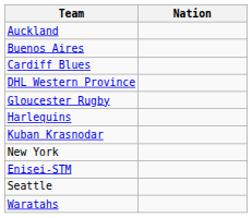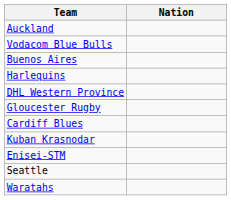 <table class="wikitable sortable">
 <tr>
 <th width=55%>Team</th>
 <th width=45%>Nation</th>
 </tr>
 <tr>
 <td><a href='#'>Auckland</a></td>
 <td></td>
 </tr>
 <tr>
+<td><a href='#'>Vodacom Blue Bulls</a></td>
+<td></td>
+</tr>
+<tr>
 <td><a href='#'>Buenos Aires</a></td>
 <td></td>
 </tr>
 <tr>
-<td><a href='#'>Cardiff Blues</a></td>
+<td><a href='#'>Harlequins</a></td>
 <td></td>
 </tr>
 <tr>
 <td><a href='#'>DHL Western Province</a></td>
 <td></td>
 </tr>
 <tr>
 <td><a href='#'>Gloucester Rugby</a></td>
 <td></td>
 </tr>
 <tr>
-<td><a href='#'>Harlequins</a></td>
+<td><a href='#'>Cardiff Blues</a></td>
 <td></td>
 </tr>
 <tr>
 <td><a href='#'>Kuban Krasnodar</a></td>
-<td></td>
-</tr>
-<tr>
-<td>New York</td>
 <td></td>
 </tr>
 <tr>
 <td><a href='#'>Enisei-STM</a></td>
 <td></td>
 </tr>
 <tr>
 <td>Seattle</td>
 <td></td>
 </tr>
 <tr>
 <td><a href='#'>Waratahs</a></td>
 <td></td>
 </tr>
 </table>
